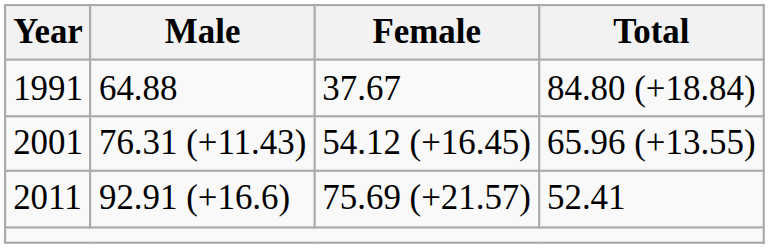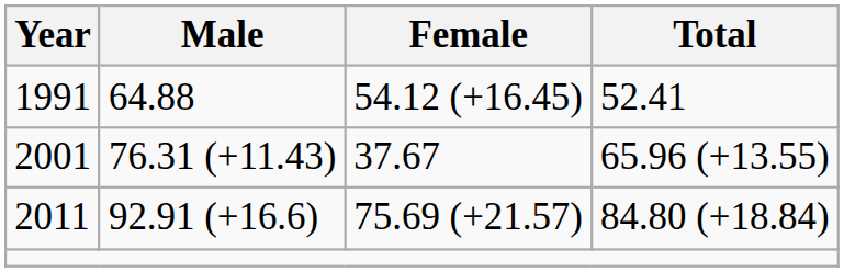 <table class="wikitable">
 <tr>
 <th>Year</th>
 <th>Male</th>
 <th>Female</th>
 <th>Total</th>
 </tr>
 <tr>
 <td>1991</td>
 <td>64.88</td>
-<td>37.67</td>
-<td>84.80 (+18.84)</td>
+<td>54.12 (+16.45)</td>
+<td>52.41</td>
 </tr>
 <tr>
 <td>2001</td>
 <td>76.31 (+11.43)</td>
-<td>54.12 (+16.45)</td>
+<td>37.67</td>
 <td>65.96 (+13.55)</td>
 </tr>
 <tr>
 <td>2011</td>
 <td>92.91 (+16.6)</td>
 <td>75.69 (+21.57)</td>
-<td>52.41</td>
+<td>84.80 (+18.84)</td>
 </tr>
 <tr>
 <td colspan="5"><small></small></td>
 </tr>
 </table>
